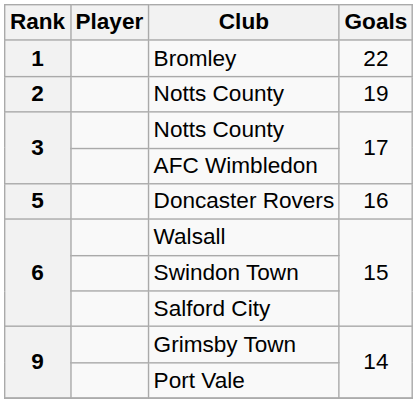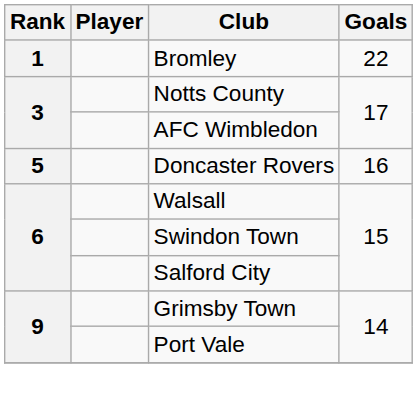 <table class="wikitable" style="text-align:center">
 <tr>
 <th>Rank</th>
 <th>Player</th>
 <th>Club</th>
 <th>Goals</th>
 </tr>
 <tr>
 <th rowspan=1>1</th>
 <td align=left></td>
 <td align=left>Bromley</td>
 <td rowspan=1>22</td>
-</tr>
-<tr>
-<th rowspan=1>2</th>
-<td align=left></td>
-<td align=left>Notts County</td>
-<td rowspan=1>19</td>
 </tr>
 <tr>
 <th rowspan=2>3</th>
 <td align=left></td>
 <td align=left>Notts County</td>
 <td rowspan=2>17</td>
 </tr>
 <tr>
 <td align=left></td>
 <td align=left>AFC Wimbledon</td>
 </tr>
 <tr>
 <th rowspan=1>5</th>
 <td align=left></td>
 <td align=left>Doncaster Rovers</td>
 <td rowspan=1>16</td>
 </tr>
 <tr>
 <th rowspan=3>6</th>
 <td align=left></td>
 <td align=left>Walsall</td>
 <td rowspan=3>15</td>
 </tr>
 <tr>
 <td align=left></td>
 <td align=left>Swindon Town</td>
 </tr>
 <tr>
 <td align=left></td>
 <td align=left>Salford City</td>
 </tr>
 <tr>
 <th rowspan=2>9</th>
 <td align=left></td>
 <td align=left>Grimsby Town</td>
 <td rowspan=2>14</td>
 </tr>
 <tr>
 <td align=left></td>
 <td align=left>Port Vale</td>
 </tr>
 <tr>
 </tr>
 </table>
